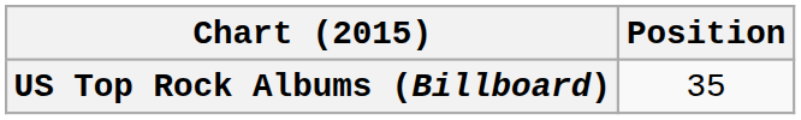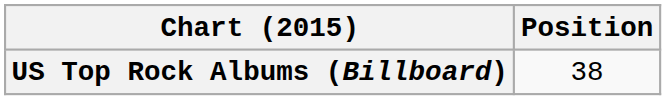 <table class="wikitable plainrowheaders" style="text-align:center">
 <tr>
 <th scope="col">Chart (2015)</th>
 <th scope="col">Position</th>
 </tr>
 <tr>
 <th scope="row">US Top Rock Albums (<em>Billboard</em>)</th>
-<td>35</td>
+<td>38</td>
 </tr>
 </table>
